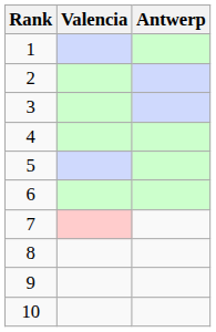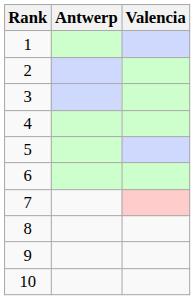 <table class=wikitable>
 <tr>
 <th>Rank</th>
+<th>Antwerp</th>
 <th>Valencia</th>
-<th>Antwerp</th>
 </tr>
 <tr>
 <td align=center>1</td>
+<td bgcolor=ccffcc></td>
+<td bgcolor=cfd9fd></td>
+</tr>
+<tr>
+<td align=center>2</td>
 <td bgcolor=cfd9fd></td>
 <td bgcolor=ccffcc></td>
 </tr>
 <tr>
-<td align=center>2</td>
+<td align=center>3</td>
+<td bgcolor=cfd9fd></td>
 <td bgcolor=ccffcc></td>
-<td bgcolor=cfd9fd></td>
-</tr>
-<tr>
-<td align=center>3</td>
-<td bgcolor=ccffcc></td>
-<td bgcolor=cfd9fd></td>
 </tr>
 <tr>
 <td align=center>4</td>
 <td bgcolor=ccffcc></td>
 <td bgcolor=ccffcc></td>
 </tr>
 <tr>
 <td align=center>5</td>
+<td bgcolor=ccffcc></td>
 <td bgcolor=cfd9fd></td>
-<td bgcolor=ccffcc></td>
 </tr>
 <tr>
 <td align=center>6</td>
 <td bgcolor=ccffcc></td>
 <td bgcolor=ccffcc></td>
 </tr>
 <tr>
 <td align=center>7</td>
+<td></td>
 <td bgcolor=ffcccc></td>
-<td></td>
 </tr>
 <tr>
 <td align=center>8</td>
 <td></td>
 <td></td>
 </tr>
 <tr>
 <td align=center>9</td>
 <td></td>
 <td></td>
 </tr>
 <tr>
 <td align=center>10</td>
 <td></td>
 <td></td>
 </tr>
 </table>
